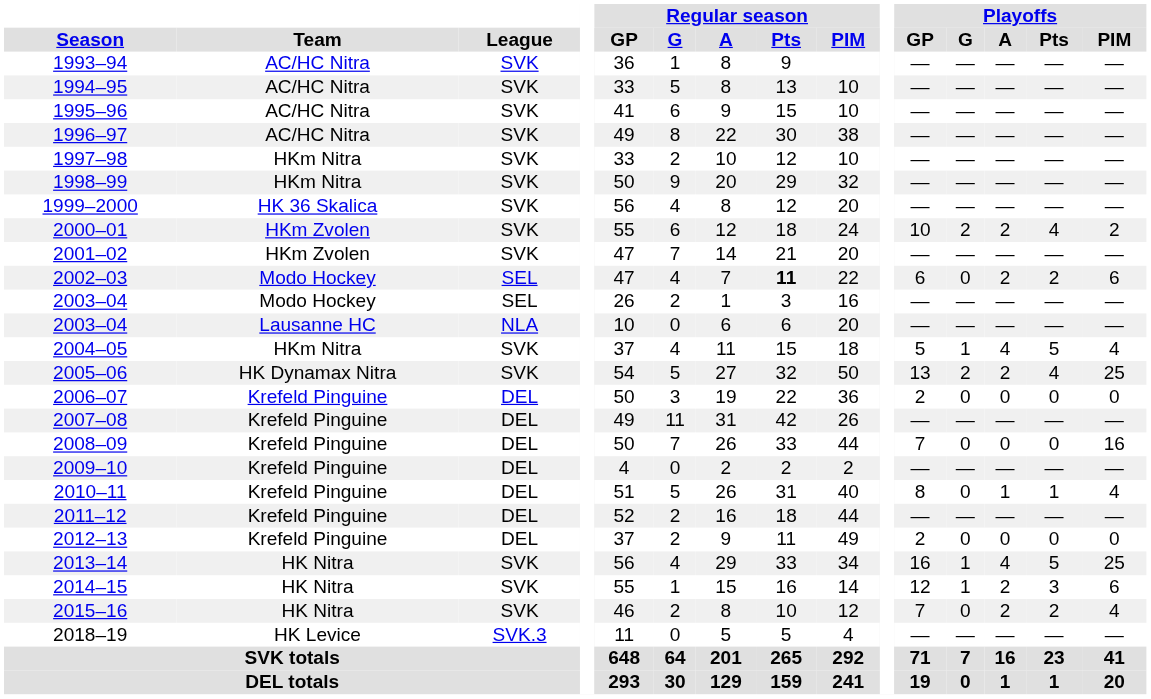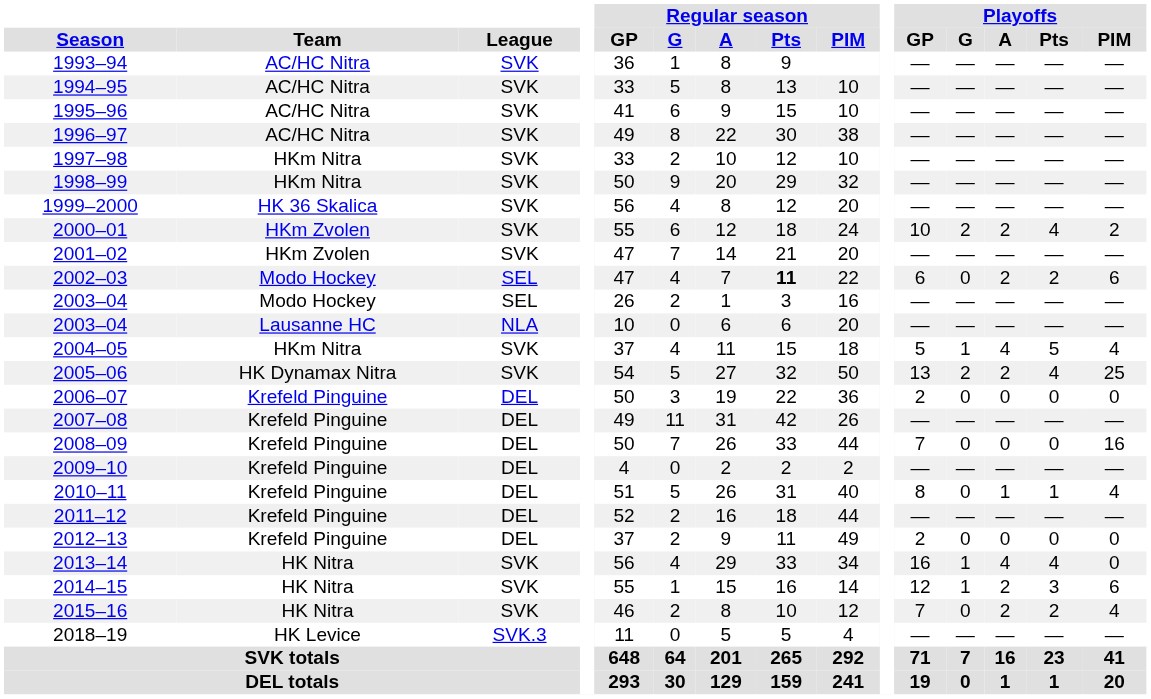 <table border="0" cellpadding="1" cellspacing="0" style="text-align:center; width:60em">
 <tr bgcolor="#e0e0e0">
 <th colspan="3" bgcolor="#ffffff"> </th>
 <th rowspan="99" bgcolor="#ffffff"> </th>
 <th colspan="5"><a href='#'>Regular season</a></th>
 <th rowspan="99" bgcolor="#ffffff"> </th>
 <th colspan="5"><a href='#'>Playoffs</a></th>
 </tr>
 <tr bgcolor="#e0e0e0">
 <th><a href='#'>Season</a></th>
 <th>Team</th>
 <th>League</th>
 <th>GP</th>
 <th><a href='#'>G</a></th>
 <th><a href='#'>A</a></th>
 <th><a href='#'>Pts</a></th>
 <th><a href='#'>PIM</a></th>
 <th>GP</th>
 <th>G</th>
 <th>A</th>
 <th>Pts</th>
 <th>PIM</th>
 </tr>
 <tr>
 <td><a href='#'>1993–94</a></td>
 <td><a href='#'>AC/HC Nitra</a></td>
 <td><a href='#'>SVK</a></td>
 <td>36</td>
 <td>1</td>
 <td>8</td>
 <td>9</td>
 <td></td>
 <td>—</td>
 <td>—</td>
 <td>—</td>
 <td>—</td>
 <td>—</td>
 </tr>
 <tr bgcolor="#f0f0f0">
 <td><a href='#'>1994–95</a></td>
 <td>AC/HC Nitra</td>
 <td>SVK</td>
 <td>33</td>
 <td>5</td>
 <td>8</td>
 <td>13</td>
 <td>10</td>
 <td>—</td>
 <td>—</td>
 <td>—</td>
 <td>—</td>
 <td>—</td>
 </tr>
 <tr>
 <td><a href='#'>1995–96</a></td>
 <td>AC/HC Nitra</td>
 <td>SVK</td>
 <td>41</td>
 <td>6</td>
 <td>9</td>
 <td>15</td>
 <td>10</td>
 <td>—</td>
 <td>—</td>
 <td>—</td>
 <td>—</td>
 <td>—</td>
 </tr>
 <tr bgcolor="#f0f0f0">
 <td><a href='#'>1996–97</a></td>
 <td>AC/HC Nitra</td>
 <td>SVK</td>
 <td>49</td>
 <td>8</td>
 <td>22</td>
 <td>30</td>
 <td>38</td>
 <td>—</td>
 <td>—</td>
 <td>—</td>
 <td>—</td>
 <td>—</td>
 </tr>
 <tr>
 <td><a href='#'>1997–98</a></td>
 <td>HKm Nitra</td>
 <td>SVK</td>
 <td>33</td>
 <td>2</td>
 <td>10</td>
 <td>12</td>
 <td>10</td>
 <td>—</td>
 <td>—</td>
 <td>—</td>
 <td>—</td>
 <td>—</td>
 </tr>
 <tr bgcolor="#f0f0f0">
 <td><a href='#'>1998–99</a></td>
 <td>HKm Nitra</td>
 <td>SVK</td>
 <td>50</td>
 <td>9</td>
 <td>20</td>
 <td>29</td>
 <td>32</td>
 <td>—</td>
 <td>—</td>
 <td>—</td>
 <td>—</td>
 <td>—</td>
 </tr>
 <tr>
 <td><a href='#'>1999–2000</a></td>
 <td><a href='#'>HK 36 Skalica</a></td>
 <td>SVK</td>
 <td>56</td>
 <td>4</td>
 <td>8</td>
 <td>12</td>
 <td>20</td>
 <td>—</td>
 <td>—</td>
 <td>—</td>
 <td>—</td>
 <td>—</td>
 </tr>
 <tr bgcolor="#f0f0f0">
 <td><a href='#'>2000–01</a></td>
 <td><a href='#'>HKm Zvolen</a></td>
 <td>SVK</td>
 <td>55</td>
 <td>6</td>
 <td>12</td>
 <td>18</td>
 <td>24</td>
 <td>10</td>
 <td>2</td>
 <td>2</td>
 <td>4</td>
 <td>2</td>
 </tr>
 <tr>
 <td><a href='#'>2001–02</a></td>
 <td>HKm Zvolen</td>
 <td>SVK</td>
 <td>47</td>
 <td>7</td>
 <td>14</td>
 <td>21</td>
 <td>20</td>
 <td>—</td>
 <td>—</td>
 <td>—</td>
 <td>—</td>
 <td>—</td>
 </tr>
 <tr bgcolor="#f0f0f0">
 <td><a href='#'>2002–03</a></td>
 <td><a href='#'>Modo Hockey</a></td>
 <td><a href='#'>SEL</a></td>
 <td>47</td>
 <td>4</td>
 <td>7</td>
 <td><strong>11</strong></td>
 <td>22</td>
 <td>6</td>
 <td>0</td>
 <td>2</td>
 <td>2</td>
 <td>6</td>
 </tr>
 <tr>
 <td><a href='#'>2003–04</a></td>
 <td>Modo Hockey</td>
 <td>SEL</td>
 <td>26</td>
 <td>2</td>
 <td>1</td>
 <td>3</td>
 <td>16</td>
 <td>—</td>
 <td>—</td>
 <td>—</td>
 <td>—</td>
 <td>—</td>
 </tr>
 <tr bgcolor="#f0f0f0">
 <td><a href='#'>2003–04</a></td>
 <td><a href='#'>Lausanne HC</a></td>
 <td><a href='#'>NLA</a></td>
 <td>10</td>
 <td>0</td>
 <td>6</td>
 <td>6</td>
 <td>20</td>
 <td>—</td>
 <td>—</td>
 <td>—</td>
 <td>—</td>
 <td>—</td>
 </tr>
 <tr>
 <td><a href='#'>2004–05</a></td>
 <td>HKm Nitra</td>
 <td>SVK</td>
 <td>37</td>
 <td>4</td>
 <td>11</td>
 <td>15</td>
 <td>18</td>
 <td>5</td>
 <td>1</td>
 <td>4</td>
 <td>5</td>
 <td>4</td>
 </tr>
 <tr bgcolor="#f0f0f0">
 <td><a href='#'>2005–06</a></td>
 <td>HK Dynamax Nitra</td>
 <td>SVK</td>
 <td>54</td>
 <td>5</td>
 <td>27</td>
 <td>32</td>
 <td>50</td>
 <td>13</td>
 <td>2</td>
 <td>2</td>
 <td>4</td>
 <td>25</td>
 </tr>
 <tr>
 <td><a href='#'>2006–07</a></td>
 <td><a href='#'>Krefeld Pinguine</a></td>
 <td><a href='#'>DEL</a></td>
 <td>50</td>
 <td>3</td>
 <td>19</td>
 <td>22</td>
 <td>36</td>
 <td>2</td>
 <td>0</td>
 <td>0</td>
 <td>0</td>
 <td>0</td>
 </tr>
 <tr bgcolor="#f0f0f0">
 <td><a href='#'>2007–08</a></td>
 <td>Krefeld Pinguine</td>
 <td>DEL</td>
 <td>49</td>
 <td>11</td>
 <td>31</td>
 <td>42</td>
 <td>26</td>
 <td>—</td>
 <td>—</td>
 <td>—</td>
 <td>—</td>
 <td>—</td>
 </tr>
 <tr>
 <td><a href='#'>2008–09</a></td>
 <td>Krefeld Pinguine</td>
 <td>DEL</td>
 <td>50</td>
 <td>7</td>
 <td>26</td>
 <td>33</td>
 <td>44</td>
 <td>7</td>
 <td>0</td>
 <td>0</td>
 <td>0</td>
 <td>16</td>
 </tr>
 <tr bgcolor="#f0f0f0">
 <td><a href='#'>2009–10</a></td>
 <td>Krefeld Pinguine</td>
 <td>DEL</td>
 <td>4</td>
 <td>0</td>
 <td>2</td>
 <td>2</td>
 <td>2</td>
 <td>—</td>
 <td>—</td>
 <td>—</td>
 <td>—</td>
 <td>—</td>
 </tr>
 <tr>
 <td><a href='#'>2010–11</a></td>
 <td>Krefeld Pinguine</td>
 <td>DEL</td>
 <td>51</td>
 <td>5</td>
 <td>26</td>
 <td>31</td>
 <td>40</td>
 <td>8</td>
 <td>0</td>
 <td>1</td>
 <td>1</td>
 <td>4</td>
 </tr>
 <tr bgcolor="#f0f0f0">
 <td><a href='#'>2011–12</a></td>
 <td>Krefeld Pinguine</td>
 <td>DEL</td>
 <td>52</td>
 <td>2</td>
 <td>16</td>
 <td>18</td>
 <td>44</td>
 <td>—</td>
 <td>—</td>
 <td>—</td>
 <td>—</td>
 <td>—</td>
 </tr>
 <tr>
 <td><a href='#'>2012–13</a></td>
 <td>Krefeld Pinguine</td>
 <td>DEL</td>
 <td>37</td>
 <td>2</td>
 <td>9</td>
 <td>11</td>
 <td>49</td>
 <td>2</td>
 <td>0</td>
 <td>0</td>
 <td>0</td>
 <td>0</td>
 </tr>
 <tr bgcolor="#f0f0f0">
 <td><a href='#'>2013–14</a></td>
 <td>HK Nitra</td>
 <td>SVK</td>
 <td>56</td>
 <td>4</td>
 <td>29</td>
 <td>33</td>
 <td>34</td>
 <td>16</td>
 <td>1</td>
 <td>4</td>
-<td>5</td>
-<td>25</td>
+<td>4</td>
+<td>0</td>
 </tr>
 <tr>
 <td><a href='#'>2014–15</a></td>
 <td>HK Nitra</td>
 <td>SVK</td>
 <td>55</td>
 <td>1</td>
 <td>15</td>
 <td>16</td>
 <td>14</td>
 <td>12</td>
 <td>1</td>
 <td>2</td>
 <td>3</td>
 <td>6</td>
 </tr>
 <tr bgcolor="#f0f0f0">
 <td><a href='#'>2015–16</a></td>
 <td>HK Nitra</td>
 <td>SVK</td>
 <td>46</td>
 <td>2</td>
 <td>8</td>
 <td>10</td>
 <td>12</td>
 <td>7</td>
 <td>0</td>
 <td>2</td>
 <td>2</td>
 <td>4</td>
 </tr>
 <tr>
 <td>2018–19</td>
 <td>HK Levice</td>
 <td><a href='#'>SVK.3</a></td>
 <td>11</td>
 <td>0</td>
 <td>5</td>
 <td>5</td>
 <td>4</td>
 <td>—</td>
 <td>—</td>
 <td>—</td>
 <td>—</td>
 <td>—</td>
 </tr>
 <tr bgcolor="#e0e0e0">
 <th colspan="3">SVK totals</th>
 <th>648</th>
 <th>64</th>
 <th>201</th>
 <th>265</th>
 <th>292</th>
 <th>71</th>
 <th>7</th>
 <th>16</th>
 <th>23</th>
 <th>41</th>
 </tr>
 <tr bgcolor="#e0e0e0">
 <th colspan="3">DEL totals</th>
 <th>293</th>
 <th>30</th>
 <th>129</th>
 <th>159</th>
 <th>241</th>
 <th>19</th>
 <th>0</th>
 <th>1</th>
 <th>1</th>
 <th>20</th>
 </tr>
 </table>
